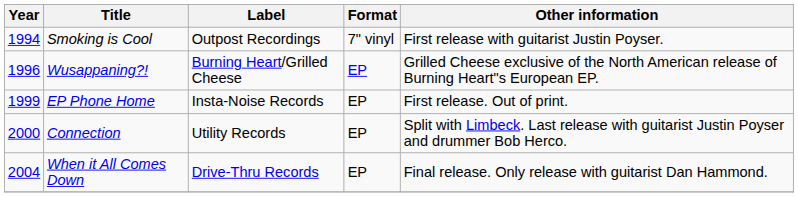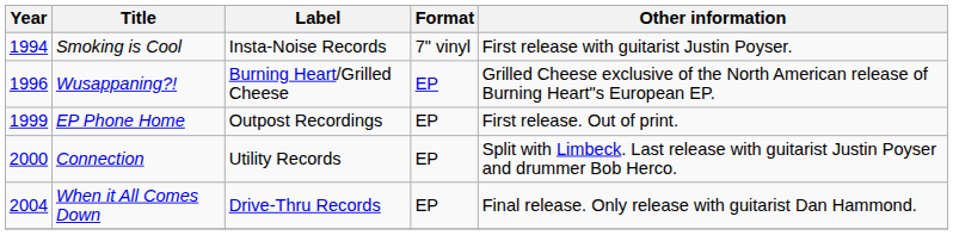 <table class="wikitable">
 <tr>
 <th>Year</th>
 <th>Title</th>
 <th>Label</th>
 <th>Format</th>
 <th>Other information</th>
 </tr>
 <tr>
 <td><a href='#'>1994</a></td>
 <td><em>Smoking is Cool</em></td>
-<td>Outpost Recordings</td>
+<td>Insta-Noise Records</td>
 <td>7" vinyl</td>
 <td>First release with guitarist Justin Poyser.</td>
 </tr>
 <tr>
 <td><a href='#'>1996</a></td>
 <td><em><a href='#'>Wusappaning?!</a></em></td>
 <td><a href='#'>Burning Heart</a>/Grilled Cheese</td>
 <td><a href='#'>EP</a></td>
 <td>Grilled Cheese exclusive of the North American release of Burning Heart"s European EP.</td>
 </tr>
 <tr>
 <td><a href='#'>1999</a></td>
 <td><em><a href='#'>EP Phone Home</a></em></td>
-<td>Insta-Noise Records</td>
+<td>Outpost Recordings</td>
 <td>EP</td>
 <td>First release. Out of print.</td>
 </tr>
 <tr>
 <td><a href='#'>2000</a></td>
 <td><em><a href='#'>Connection</a></em></td>
 <td>Utility Records</td>
 <td>EP</td>
 <td>Split with <a href='#'>Limbeck</a>. Last release with guitarist Justin Poyser and drummer Bob Herco.</td>
 </tr>
 <tr>
 <td><a href='#'>2004</a></td>
 <td><em><a href='#'>When it All Comes Down</a></em></td>
 <td><a href='#'>Drive-Thru Records</a></td>
 <td>EP</td>
 <td>Final release. Only release with guitarist Dan Hammond.</td>
 </tr>
 <tr>
 </tr>
 </table>
